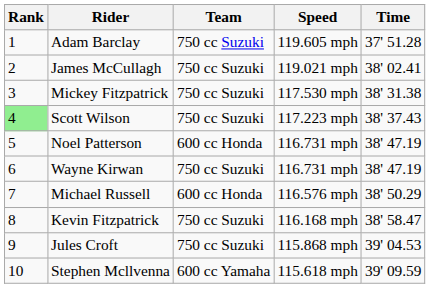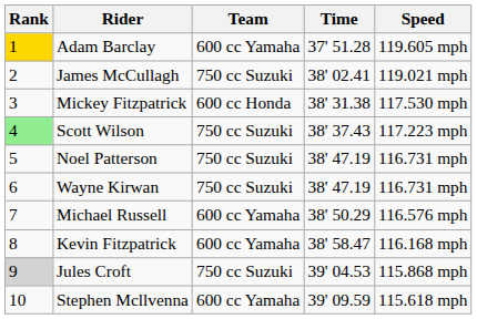 <table class="wikitable" style="font-size: 95%;">
 <tr style="background:#efefef;">
 <th>Rank</th>
 <th>Rider</th>
 <th>Team</th>
+<th>Time</th>
 <th>Speed</th>
-<th>Time</th>
 </tr>
 <tr>
-<td>1</td>
+<td style="background: gold;">1</td>
 <td> Adam Barclay</td>
-<td>750 cc <a href='#'>Suzuki</a></td>
+<td>600 cc Yamaha</td>
+<td>37' 51.28</td>
 <td>119.605 mph</td>
-<td>37' 51.28</td>
 </tr>
 <tr>
 <td>2</td>
 <td> James McCullagh</td>
 <td>750 cc Suzuki</td>
+<td>38' 02.41</td>
 <td>119.021 mph</td>
-<td>38' 02.41</td>
 </tr>
 <tr>
 <td>3</td>
 <td> Mickey Fitzpatrick</td>
-<td>750 cc Suzuki</td>
+<td>600 cc Honda</td>
+<td>38' 31.38</td>
 <td>117.530 mph</td>
-<td>38' 31.38</td>
 </tr>
 <tr>
 <td style="background: lightgreen;">4</td>
 <td> Scott Wilson</td>
 <td>750 cc Suzuki</td>
+<td>38' 37.43</td>
 <td>117.223 mph</td>
-<td>38' 37.43</td>
 </tr>
 <tr>
 <td>5</td>
 <td> Noel Patterson</td>
-<td>600 cc Honda</td>
+<td>750 cc Suzuki</td>
+<td>38' 47.19</td>
 <td>116.731 mph</td>
-<td>38' 47.19</td>
 </tr>
 <tr>
 <td>6</td>
 <td> Wayne Kirwan</td>
 <td>750 cc Suzuki</td>
+<td>38' 47.19</td>
 <td>116.731 mph</td>
-<td>38' 47.19</td>
 </tr>
 <tr>
 <td>7</td>
 <td> Michael Russell</td>
-<td>600 cc Honda</td>
+<td>600 cc Yamaha</td>
+<td>38' 50.29</td>
 <td>116.576 mph</td>
-<td>38' 50.29</td>
 </tr>
 <tr>
 <td>8</td>
 <td> Kevin Fitzpatrick</td>
-<td>750 cc Suzuki</td>
+<td>600 cc Yamaha</td>
+<td>38' 58.47</td>
 <td>116.168 mph</td>
-<td>38' 58.47</td>
 </tr>
 <tr>
-<td>9</td>
+<td style="background: lightgrey;">9</td>
 <td> Jules Croft</td>
 <td>750 cc Suzuki</td>
+<td>39' 04.53</td>
 <td>115.868 mph</td>
-<td>39' 04.53</td>
 </tr>
 <tr>
 <td>10</td>
 <td> Stephen Mcllvenna</td>
 <td>600 cc Yamaha</td>
+<td>39' 09.59</td>
 <td>115.618 mph</td>
-<td>39' 09.59</td>
 </tr>
 </table>
